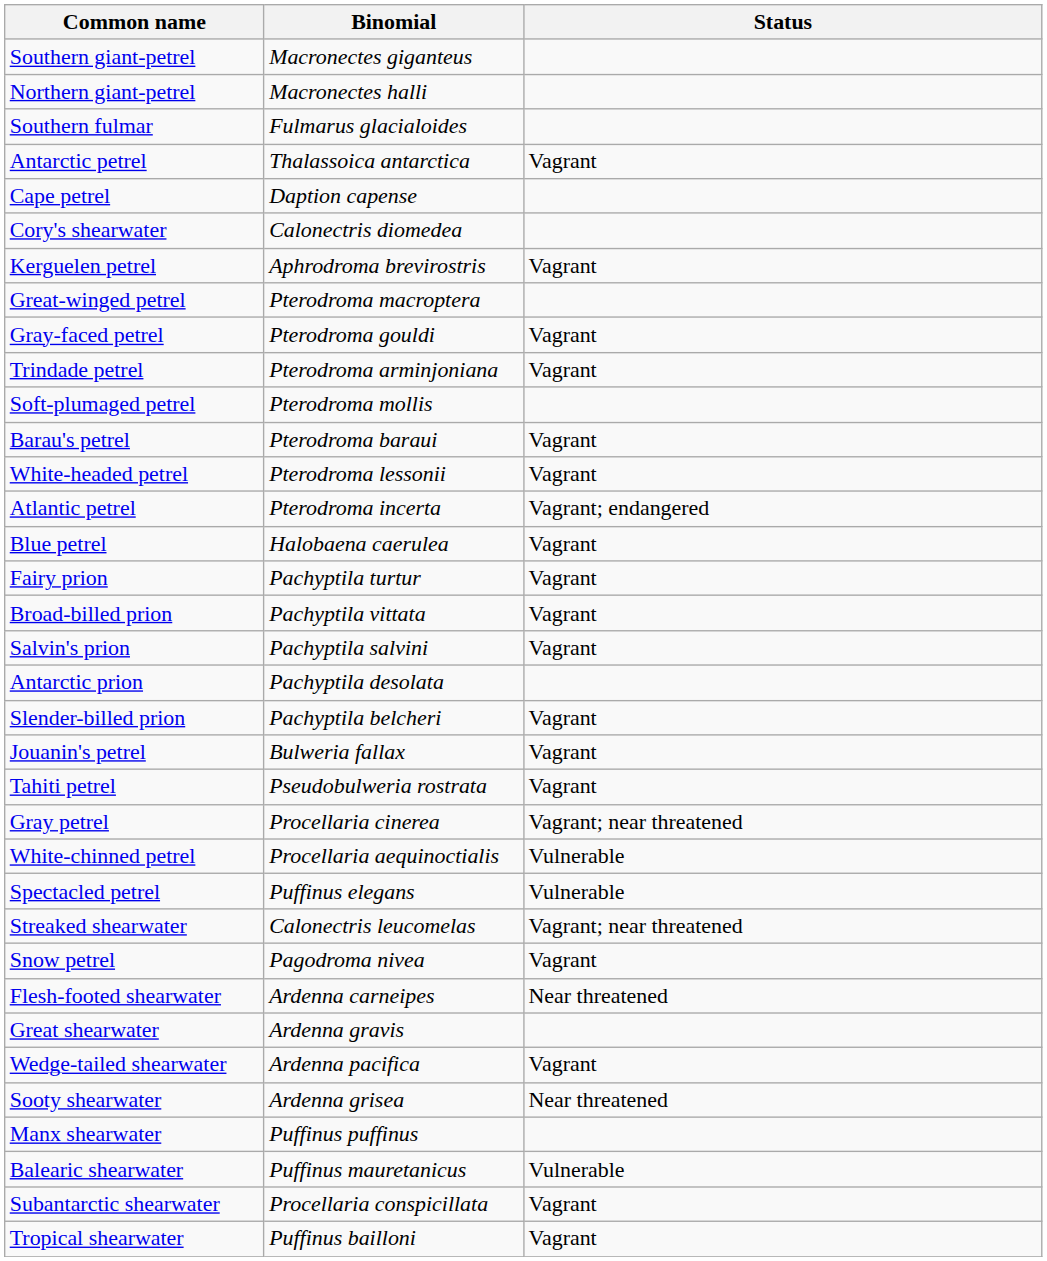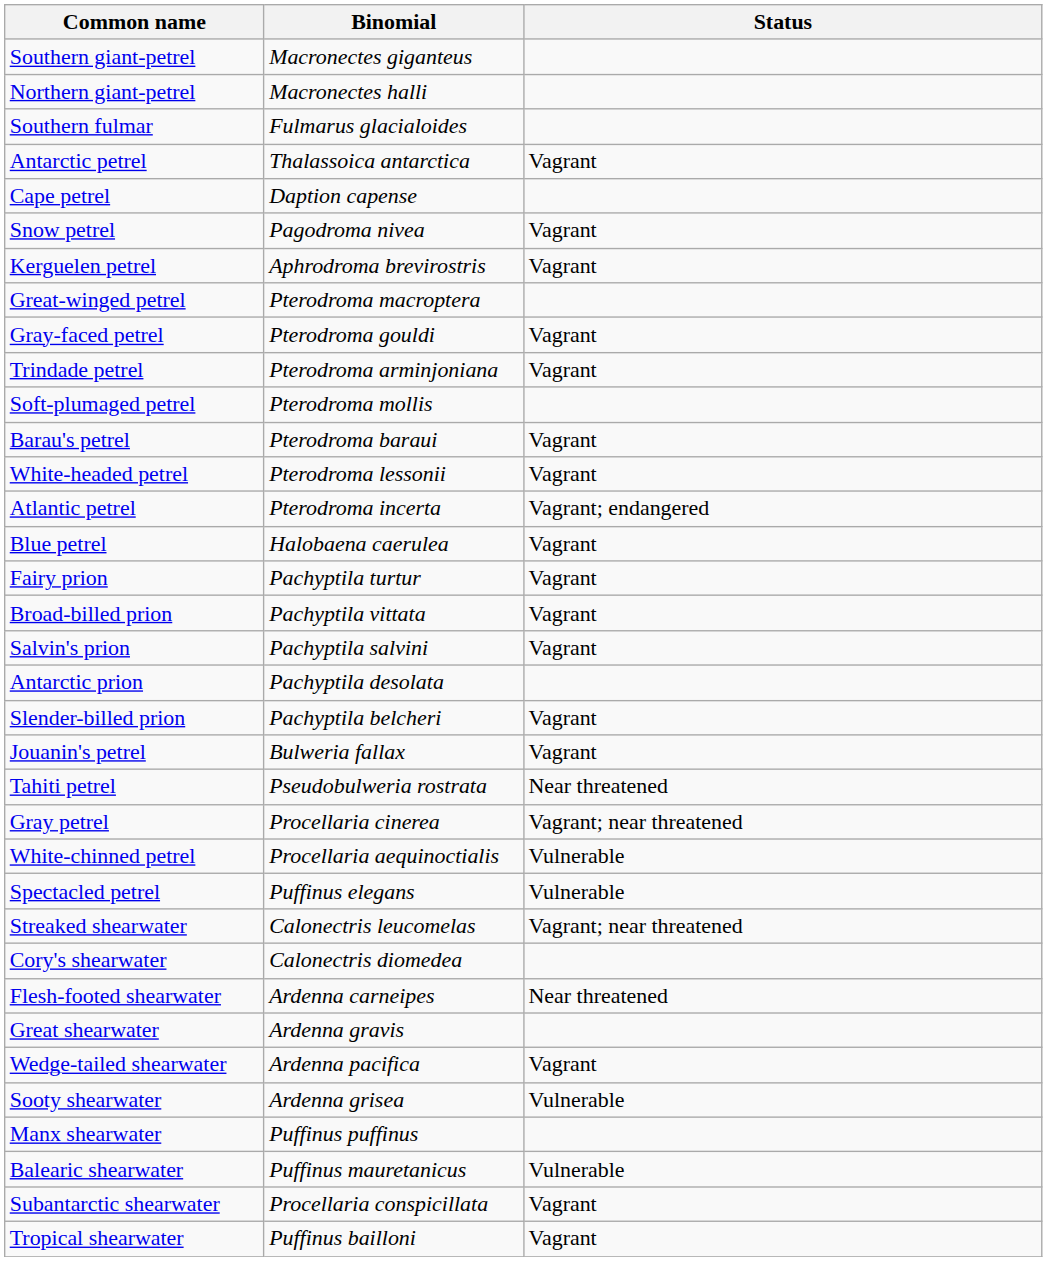 <table width=60% class="wikitable">
 <tr>
 <th width=25%>Common name</th>
 <th width=25%>Binomial</th>
 <th width=50%>Status</th>
 </tr>
 <tr>
 <td><a href='#'>Southern giant-petrel</a></td>
 <td><em>Macronectes giganteus</em></td>
 <td></td>
 </tr>
 <tr>
 <td><a href='#'>Northern giant-petrel</a></td>
 <td><em>Macronectes halli</em></td>
 <td></td>
 </tr>
 <tr>
 <td><a href='#'>Southern fulmar</a></td>
 <td><em>Fulmarus glacialoides</em></td>
 <td></td>
 </tr>
 <tr>
 <td><a href='#'>Antarctic petrel</a></td>
 <td><em>Thalassoica antarctica</em></td>
 <td>Vagrant</td>
 </tr>
 <tr>
 <td><a href='#'>Cape petrel</a></td>
 <td><em>Daption capense</em></td>
 <td></td>
 </tr>
 <tr>
-<td><a href='#'>Cory's shearwater</a></td>
-<td><em>Calonectris diomedea</em></td>
-<td></td>
+<td><a href='#'>Snow petrel</a></td>
+<td><em>Pagodroma nivea</em></td>
+<td>Vagrant</td>
 </tr>
 <tr>
 <td><a href='#'>Kerguelen petrel</a></td>
 <td><em>Aphrodroma brevirostris</em></td>
 <td>Vagrant</td>
 </tr>
 <tr>
 <td><a href='#'>Great-winged petrel</a></td>
 <td><em>Pterodroma macroptera</em></td>
 <td></td>
 </tr>
 <tr>
 <td><a href='#'>Gray-faced petrel</a></td>
 <td><em>Pterodroma gouldi</em></td>
 <td>Vagrant</td>
 </tr>
 <tr>
 <td><a href='#'>Trindade petrel</a></td>
 <td><em>Pterodroma arminjoniana</em></td>
 <td>Vagrant</td>
 </tr>
 <tr>
 <td><a href='#'>Soft-plumaged petrel</a></td>
 <td><em>Pterodroma mollis</em></td>
 <td></td>
 </tr>
 <tr>
 <td><a href='#'>Barau's petrel</a></td>
 <td><em>Pterodroma baraui</em></td>
 <td>Vagrant</td>
 </tr>
 <tr>
 <td><a href='#'>White-headed petrel</a></td>
 <td><em>Pterodroma lessonii</em></td>
 <td>Vagrant</td>
 </tr>
 <tr>
 <td><a href='#'>Atlantic petrel</a></td>
 <td><em>Pterodroma incerta</em></td>
 <td>Vagrant; endangered</td>
 </tr>
 <tr>
 <td><a href='#'>Blue petrel</a></td>
 <td><em>Halobaena caerulea</em></td>
 <td>Vagrant</td>
 </tr>
 <tr>
 <td><a href='#'>Fairy prion</a></td>
 <td><em>Pachyptila turtur</em></td>
 <td>Vagrant</td>
 </tr>
 <tr>
 <td><a href='#'>Broad-billed prion</a></td>
 <td><em>Pachyptila vittata</em></td>
 <td>Vagrant</td>
 </tr>
 <tr>
 <td><a href='#'>Salvin's prion</a></td>
 <td><em>Pachyptila salvini</em></td>
 <td>Vagrant</td>
 </tr>
 <tr>
 <td><a href='#'>Antarctic prion</a></td>
 <td><em>Pachyptila desolata</em></td>
 <td></td>
 </tr>
 <tr>
 <td><a href='#'>Slender-billed prion</a></td>
 <td><em>Pachyptila belcheri</em></td>
 <td>Vagrant</td>
 </tr>
 <tr>
 <td><a href='#'>Jouanin's petrel</a></td>
 <td><em>Bulweria fallax</em></td>
 <td>Vagrant</td>
 </tr>
 <tr>
 <td><a href='#'>Tahiti petrel</a></td>
 <td><em>Pseudobulweria rostrata</em></td>
-<td>Vagrant</td>
+<td>Near threatened</td>
 </tr>
 <tr>
 <td><a href='#'>Gray petrel</a></td>
 <td><em>Procellaria cinerea</em></td>
 <td>Vagrant; near threatened</td>
 </tr>
 <tr>
 <td><a href='#'>White-chinned petrel</a></td>
 <td><em>Procellaria aequinoctialis</em></td>
 <td>Vulnerable</td>
 </tr>
 <tr>
 <td><a href='#'>Spectacled petrel</a></td>
 <td><em>Puffinus elegans</em></td>
 <td>Vulnerable</td>
 </tr>
 <tr>
 <td><a href='#'>Streaked shearwater</a></td>
 <td><em>Calonectris leucomelas</em></td>
 <td>Vagrant; near threatened</td>
 </tr>
 <tr>
-<td><a href='#'>Snow petrel</a></td>
-<td><em>Pagodroma nivea</em></td>
-<td>Vagrant</td>
+<td><a href='#'>Cory's shearwater</a></td>
+<td><em>Calonectris diomedea</em></td>
+<td></td>
 </tr>
 <tr>
 <td><a href='#'>Flesh-footed shearwater</a></td>
 <td><em>Ardenna carneipes</em></td>
 <td>Near threatened</td>
 </tr>
 <tr>
 <td><a href='#'>Great shearwater</a></td>
 <td><em>Ardenna gravis</em></td>
 <td></td>
 </tr>
 <tr>
 <td><a href='#'>Wedge-tailed shearwater</a></td>
 <td><em>Ardenna pacifica</em></td>
 <td>Vagrant</td>
 </tr>
 <tr>
 <td><a href='#'>Sooty shearwater</a></td>
 <td><em>Ardenna grisea</em></td>
-<td>Near threatened</td>
+<td>Vulnerable</td>
 </tr>
 <tr>
 <td><a href='#'>Manx shearwater</a></td>
 <td><em>Puffinus puffinus</em></td>
 <td></td>
 </tr>
 <tr>
 <td><a href='#'>Balearic shearwater</a></td>
 <td><em>Puffinus mauretanicus</em></td>
 <td>Vulnerable</td>
 </tr>
 <tr>
 <td><a href='#'>Subantarctic shearwater</a></td>
 <td><em>Procellaria conspicillata</em></td>
 <td>Vagrant</td>
 </tr>
 <tr>
 <td><a href='#'>Tropical shearwater</a></td>
 <td><em>Puffinus bailloni</em></td>
 <td>Vagrant</td>
 </tr>
 </table>
